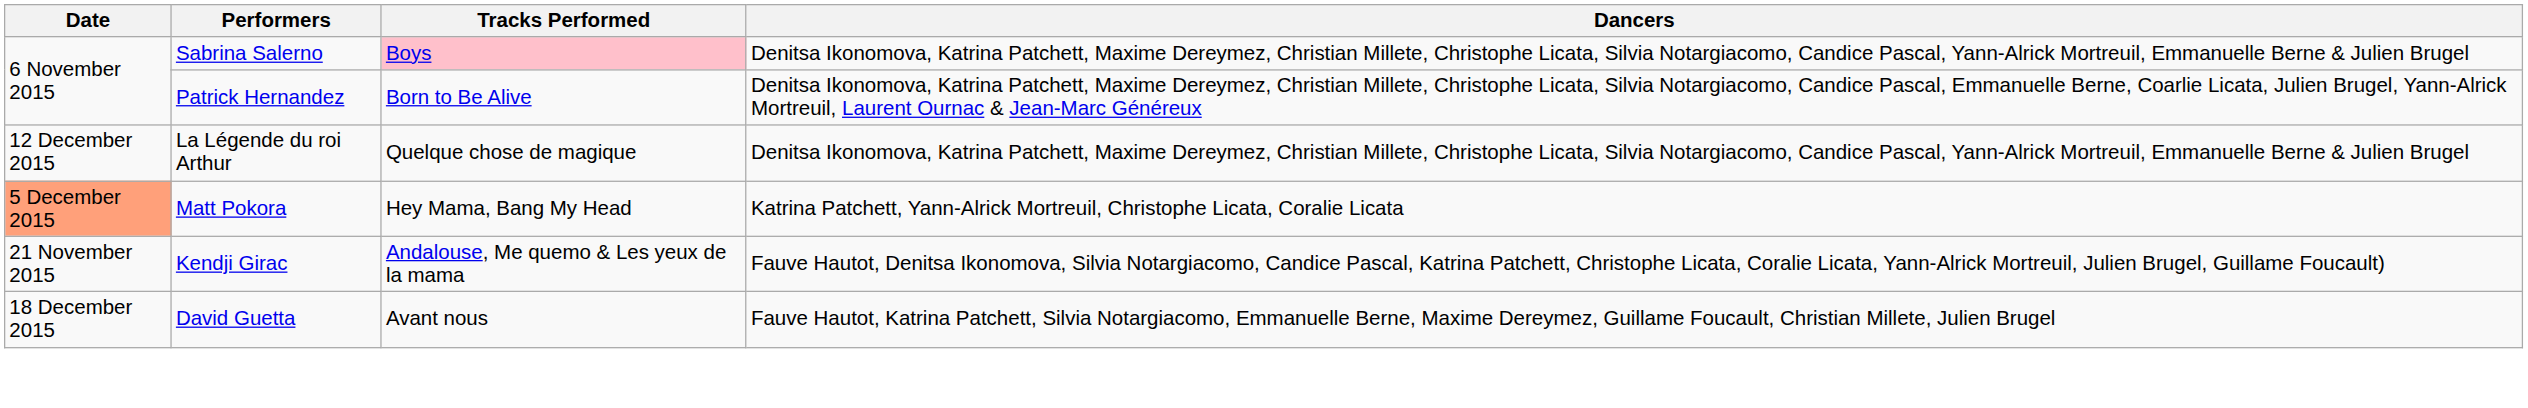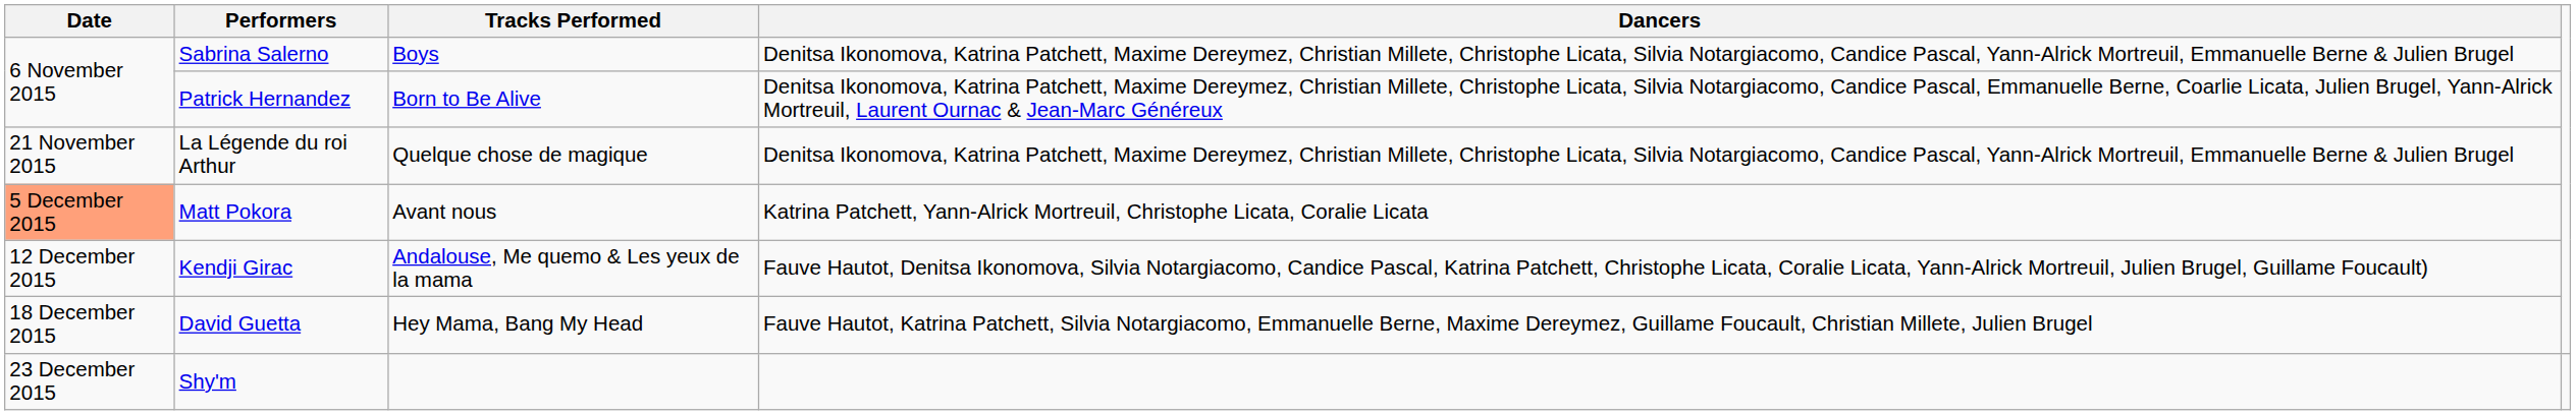 <table class="wikitable">
 <tr>
 <th>Date</th>
 <th>Performers</th>
 <th>Tracks Performed</th>
 <th>Dancers</th>
 </tr>
 <tr>
 <td rowspan=2>6 November 2015</td>
 <td><a href='#'>Sabrina Salerno</a></td>
-<td style="background: pink;"><a href='#'>Boys</a></td>
+<td><a href='#'>Boys</a></td>
 <td>Denitsa Ikonomova, Katrina Patchett, Maxime Dereymez, Christian Millete, Christophe Licata, Silvia Notargiacomo, Candice Pascal, Yann-Alrick Mortreuil, Emmanuelle Berne & Julien Brugel</td>
 </tr>
 <tr>
 <td><a href='#'>Patrick Hernandez</a></td>
 <td><a href='#'>Born to Be Alive</a></td>
 <td>Denitsa Ikonomova, Katrina Patchett, Maxime Dereymez, Christian Millete, Christophe Licata, Silvia Notargiacomo, Candice Pascal, Emmanuelle Berne, Coarlie Licata, Julien Brugel, Yann-Alrick Mortreuil, <a href='#'>Laurent Ournac</a> & <a href='#'>Jean-Marc Généreux</a></td>
 </tr>
 <tr>
-<td rowspan=1>12 December 2015</td>
+<td rowspan=1>21 November 2015</td>
 <td>La Légende du roi Arthur</td>
 <td>Quelque chose de magique</td>
 <td>Denitsa Ikonomova, Katrina Patchett, Maxime Dereymez, Christian Millete, Christophe Licata, Silvia Notargiacomo, Candice Pascal, Yann-Alrick Mortreuil, Emmanuelle Berne & Julien Brugel</td>
 </tr>
 <tr>
 <td rowspan=1 style="background: lightsalmon;">5 December 2015</td>
 <td><a href='#'>Matt Pokora</a></td>
-<td>Hey Mama, Bang My Head</td>
+<td>Avant nous</td>
 <td>Katrina Patchett, Yann-Alrick Mortreuil, Christophe Licata, Coralie Licata</td>
 </tr>
 <tr>
-<td rowspan=1>21 November 2015</td>
+<td rowspan=1>12 December 2015</td>
 <td><a href='#'>Kendji Girac</a></td>
 <td><a href='#'>Andalouse</a>, Me quemo & Les yeux de la mama</td>
 <td>Fauve Hautot, Denitsa Ikonomova, Silvia Notargiacomo, Candice Pascal, Katrina Patchett, Christophe Licata, Coralie Licata, Yann-Alrick Mortreuil, Julien Brugel, Guillame Foucault)</td>
 </tr>
 <tr>
 <td rowspan=1>18 December 2015</td>
 <td><a href='#'>David Guetta</a></td>
-<td>Avant nous</td>
+<td>Hey Mama, Bang My Head</td>
 <td>Fauve Hautot, Katrina Patchett, Silvia Notargiacomo, Emmanuelle Berne, Maxime Dereymez, Guillame Foucault, Christian Millete, Julien Brugel</td>
 </tr>
+<tr>
+<td rowspan=1>23 December 2015</td>
+<td><a href='#'>Shy'm</a></td>
+<td></td>
+<td></td>
+<td></td>
+</tr>
 </table>
